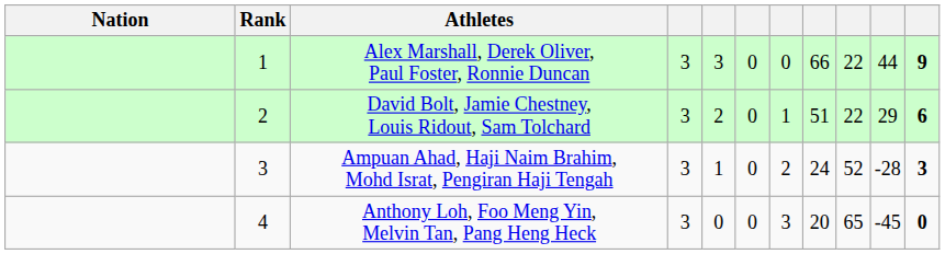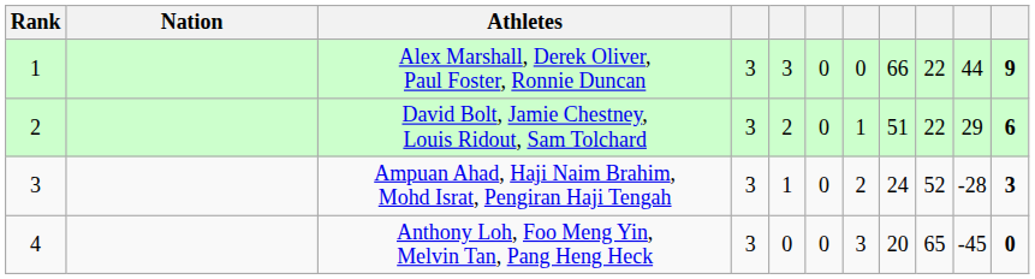 <table class=wikitable style="text-align:center">
 <tr>
+<th width=20>Rank</th>
 <th width=180>Nation</th>
-<th width=20>Rank</th>
 <th width=300>Athletes</th>
 <th width=20></th>
 <th width=20></th>
 <th width=20></th>
 <th width=20></th>
 <th width=20></th>
 <th width=20></th>
 <th width=20></th>
 <th width=20></th>
 </tr>
 <tr bgcolor="#ccffcc">
+<td>1</td>
 <td align=left></td>
-<td>1</td>
 <td><a href='#'>Alex Marshall</a>, <a href='#'>Derek Oliver</a>,<br> <a href='#'>Paul Foster</a>, <a href='#'>Ronnie Duncan</a></td>
 <td>3</td>
 <td>3</td>
 <td>0</td>
 <td>0</td>
 <td>66</td>
 <td>22</td>
 <td>44</td>
 <td><strong>9</strong></td>
 </tr>
 <tr bgcolor="#ccffcc">
+<td>2</td>
 <td align=left></td>
-<td>2</td>
 <td><a href='#'>David Bolt</a>, <a href='#'>Jamie Chestney</a>,<br> <a href='#'>Louis Ridout</a>, <a href='#'>Sam Tolchard</a></td>
 <td>3</td>
 <td>2</td>
 <td>0</td>
 <td>1</td>
 <td>51</td>
 <td>22</td>
 <td>29</td>
 <td><strong>6</strong></td>
 </tr>
 <tr>
+<td>3</td>
 <td align=left></td>
-<td>3</td>
 <td><a href='#'>Ampuan Ahad</a>, <a href='#'>Haji Naim Brahim</a>,<br> <a href='#'>Mohd Israt</a>, <a href='#'>Pengiran Haji Tengah</a></td>
 <td>3</td>
 <td>1</td>
 <td>0</td>
 <td>2</td>
 <td>24</td>
 <td>52</td>
 <td>-28</td>
 <td><strong>3</strong></td>
 </tr>
 <tr>
+<td>4</td>
 <td align=left></td>
-<td>4</td>
 <td><a href='#'>Anthony Loh</a>, <a href='#'>Foo Meng Yin</a>,<br> <a href='#'>Melvin Tan</a>, <a href='#'>Pang Heng Heck</a></td>
 <td>3</td>
 <td>0</td>
 <td>0</td>
 <td>3</td>
 <td>20</td>
 <td>65</td>
 <td>-45</td>
 <td><strong>0</strong></td>
 </tr>
 </table>
